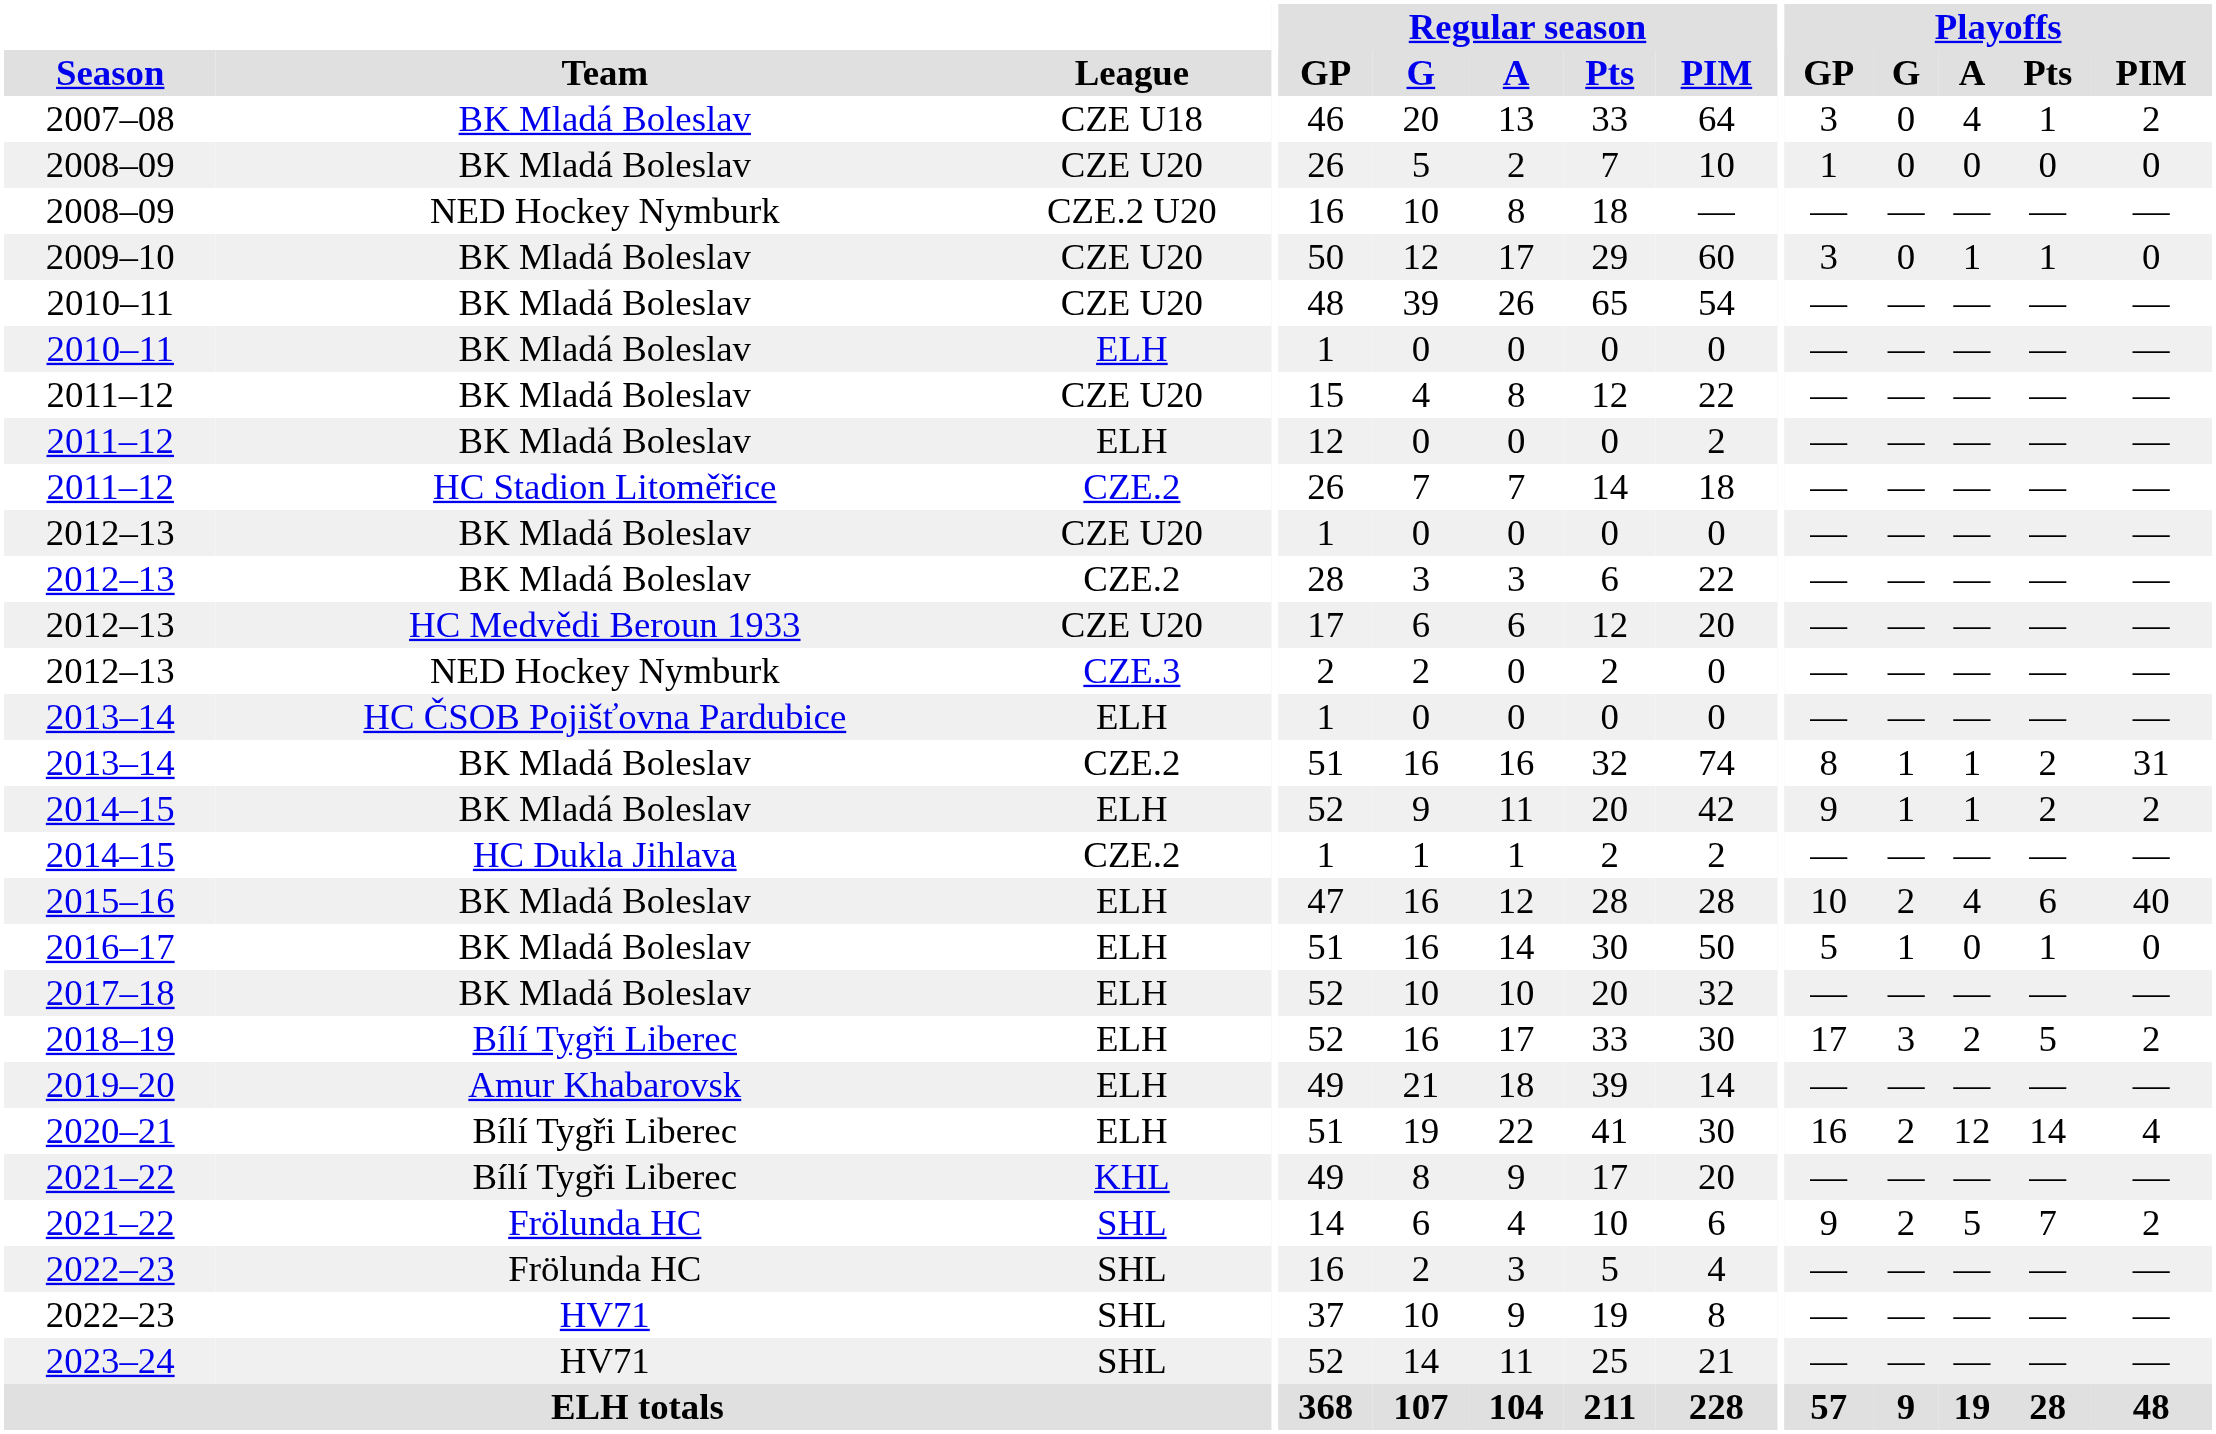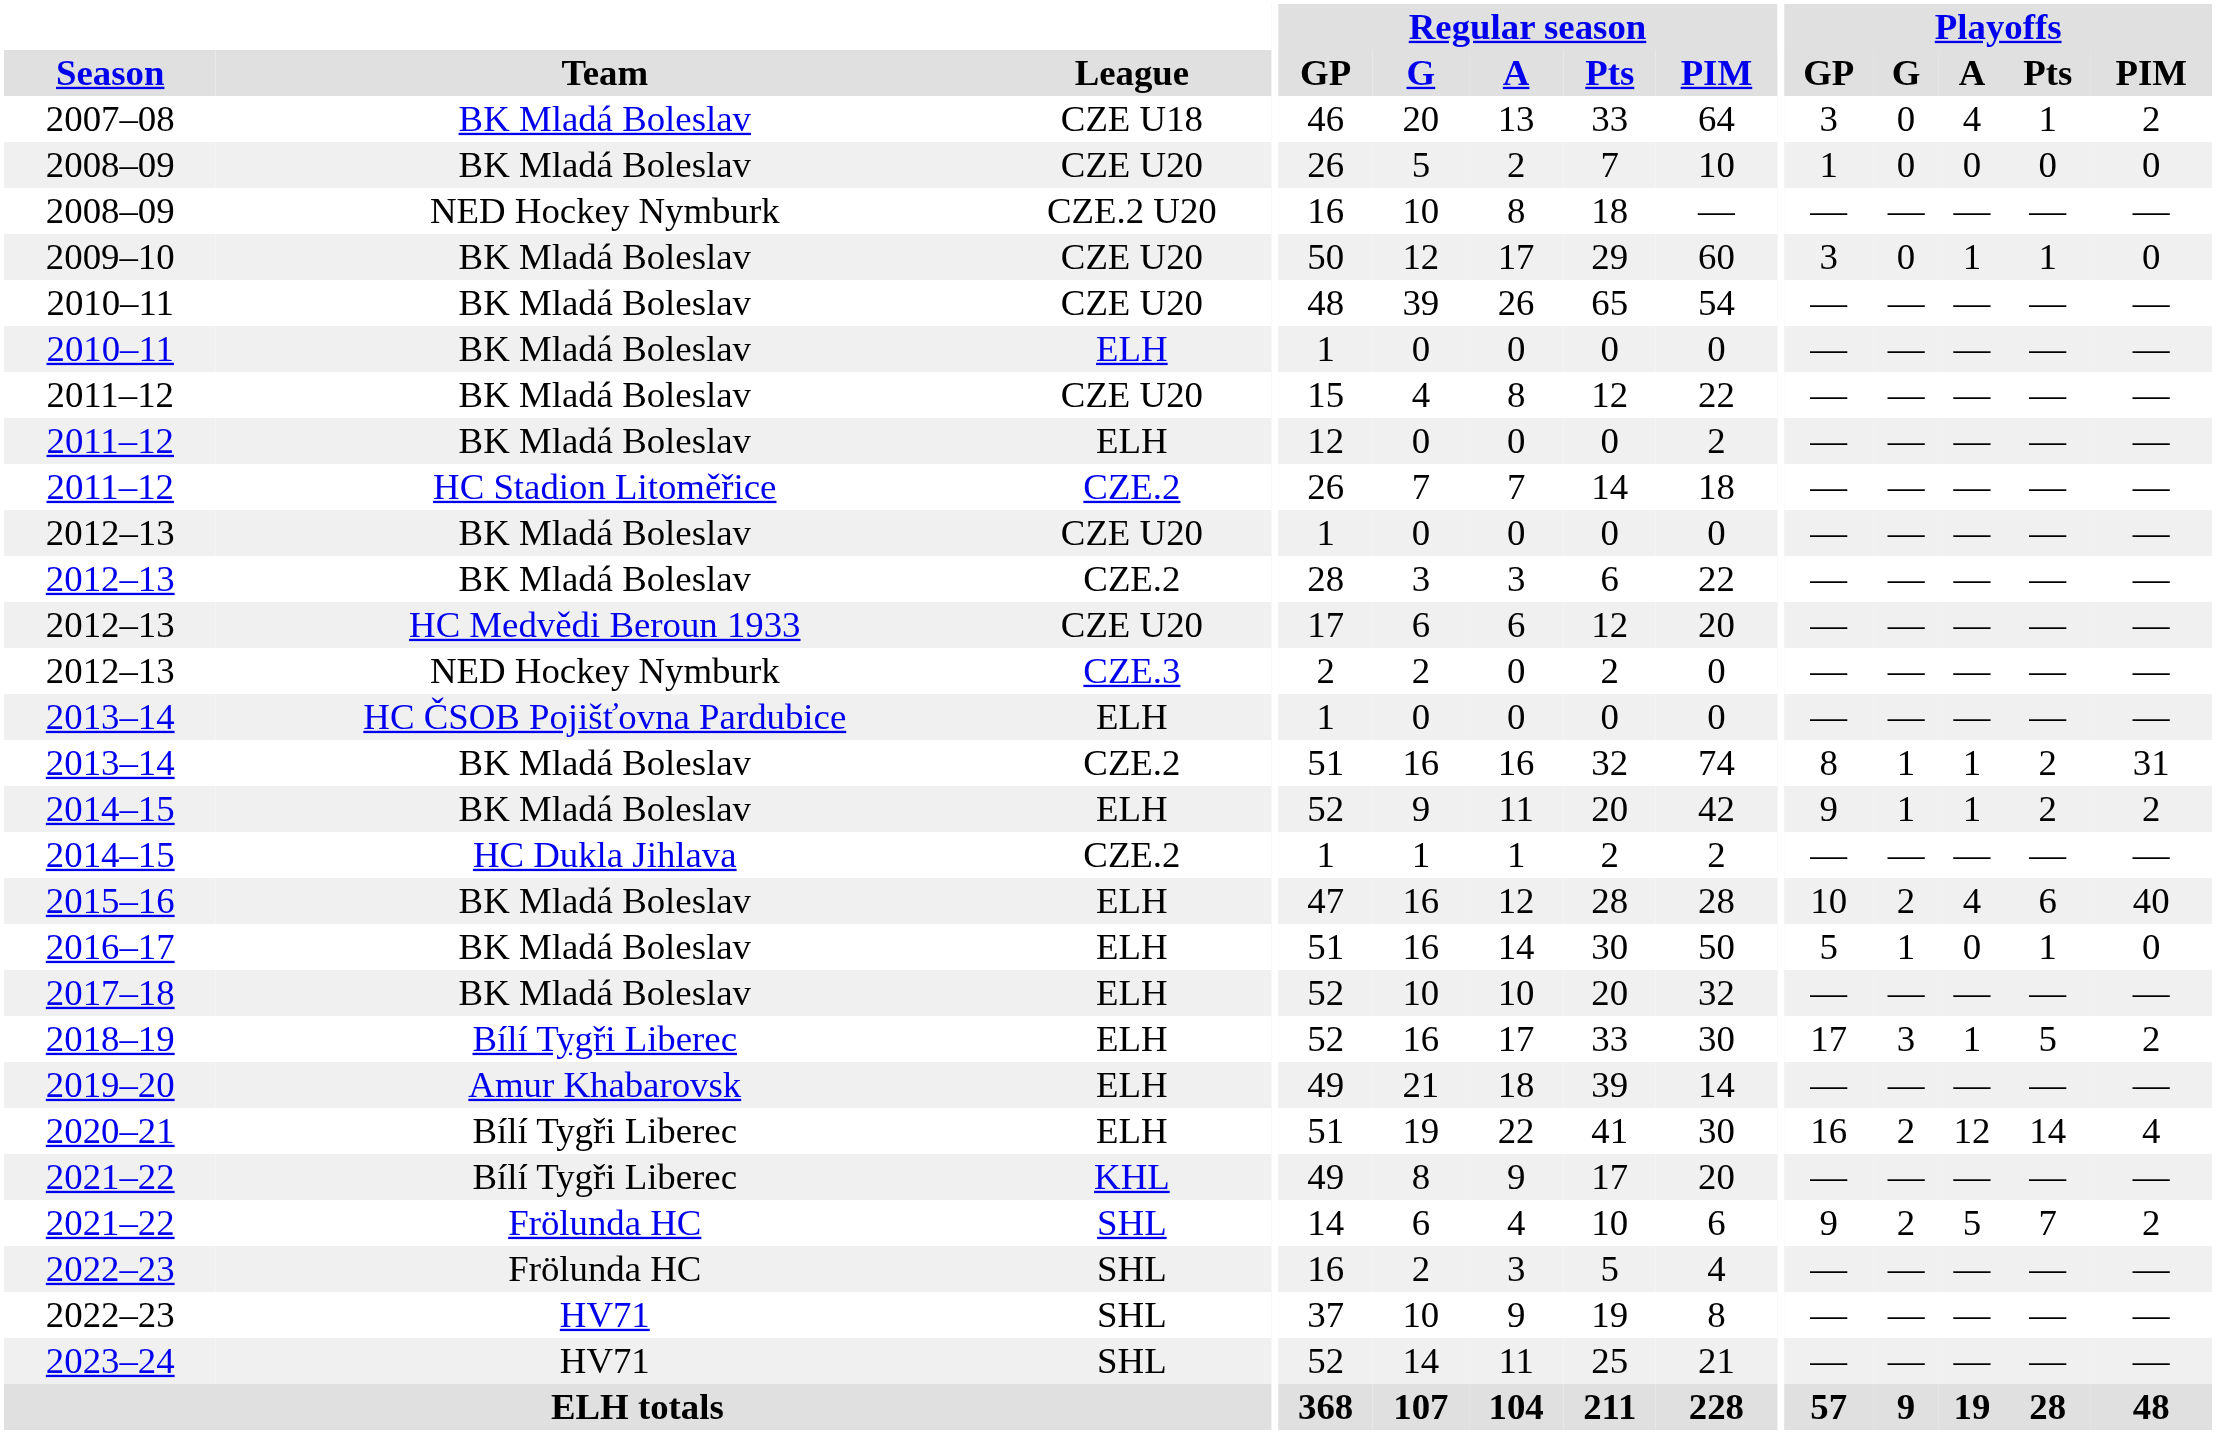 <table border="0" cellpadding="1" cellspacing="0" style="text-align:center; width:60em">
 <tr bgcolor="#e0e0e0">
 <th colspan="3" bgcolor="#ffffff"></th>
 <th rowspan="99" bgcolor="#ffffff"></th>
 <th colspan="5"><a href='#'>Regular season</a></th>
 <th rowspan="99" bgcolor="#ffffff"></th>
 <th colspan="5"><a href='#'>Playoffs</a></th>
 </tr>
 <tr bgcolor="#e0e0e0">
 <th><a href='#'>Season</a></th>
 <th>Team</th>
 <th>League</th>
 <th>GP</th>
 <th><a href='#'>G</a></th>
 <th><a href='#'>A</a></th>
 <th><a href='#'>Pts</a></th>
 <th><a href='#'>PIM</a></th>
 <th>GP</th>
 <th>G</th>
 <th>A</th>
 <th>Pts</th>
 <th>PIM</th>
 </tr>
 <tr>
 <td>2007–08</td>
 <td><a href='#'>BK Mladá Boleslav</a></td>
 <td>CZE U18</td>
 <td>46</td>
 <td>20</td>
 <td>13</td>
 <td>33</td>
 <td>64</td>
 <td>3</td>
 <td>0</td>
 <td>4</td>
 <td>1</td>
 <td>2</td>
 </tr>
 <tr bgcolor="#f0f0f0">
 <td>2008–09</td>
 <td>BK Mladá Boleslav</td>
 <td>CZE U20</td>
 <td>26</td>
 <td>5</td>
 <td>2</td>
 <td>7</td>
 <td>10</td>
 <td>1</td>
 <td>0</td>
 <td>0</td>
 <td>0</td>
 <td>0</td>
 </tr>
 <tr>
 <td>2008–09</td>
 <td>NED Hockey Nymburk</td>
 <td>CZE.2 U20</td>
 <td>16</td>
 <td>10</td>
 <td>8</td>
 <td>18</td>
 <td>—</td>
 <td>—</td>
 <td>—</td>
 <td>—</td>
 <td>—</td>
 <td>—</td>
 </tr>
 <tr bgcolor="#f0f0f0">
 <td>2009–10</td>
 <td>BK Mladá Boleslav</td>
 <td>CZE U20</td>
 <td>50</td>
 <td>12</td>
 <td>17</td>
 <td>29</td>
 <td>60</td>
 <td>3</td>
 <td>0</td>
 <td>1</td>
 <td>1</td>
 <td>0</td>
 </tr>
 <tr>
 <td>2010–11</td>
 <td>BK Mladá Boleslav</td>
 <td>CZE U20</td>
 <td>48</td>
 <td>39</td>
 <td>26</td>
 <td>65</td>
 <td>54</td>
 <td>—</td>
 <td>—</td>
 <td>—</td>
 <td>—</td>
 <td>—</td>
 </tr>
 <tr bgcolor="#f0f0f0">
 <td><a href='#'>2010–11</a></td>
 <td>BK Mladá Boleslav</td>
 <td><a href='#'>ELH</a></td>
 <td>1</td>
 <td>0</td>
 <td>0</td>
 <td>0</td>
 <td>0</td>
 <td>—</td>
 <td>—</td>
 <td>—</td>
 <td>—</td>
 <td>—</td>
 </tr>
 <tr>
 <td>2011–12</td>
 <td>BK Mladá Boleslav</td>
 <td>CZE U20</td>
 <td>15</td>
 <td>4</td>
 <td>8</td>
 <td>12</td>
 <td>22</td>
 <td>—</td>
 <td>—</td>
 <td>—</td>
 <td>—</td>
 <td>—</td>
 </tr>
 <tr bgcolor="#f0f0f0">
 <td><a href='#'>2011–12</a></td>
 <td>BK Mladá Boleslav</td>
 <td>ELH</td>
 <td>12</td>
 <td>0</td>
 <td>0</td>
 <td>0</td>
 <td>2</td>
 <td>—</td>
 <td>—</td>
 <td>—</td>
 <td>—</td>
 <td>—</td>
 </tr>
 <tr>
 <td><a href='#'>2011–12</a></td>
 <td><a href='#'>HC Stadion Litoměřice</a></td>
 <td><a href='#'>CZE.2</a></td>
 <td>26</td>
 <td>7</td>
 <td>7</td>
 <td>14</td>
 <td>18</td>
 <td>—</td>
 <td>—</td>
 <td>—</td>
 <td>—</td>
 <td>—</td>
 </tr>
 <tr bgcolor="#f0f0f0">
 <td>2012–13</td>
 <td>BK Mladá Boleslav</td>
 <td>CZE U20</td>
 <td>1</td>
 <td>0</td>
 <td>0</td>
 <td>0</td>
 <td>0</td>
 <td>—</td>
 <td>—</td>
 <td>—</td>
 <td>—</td>
 <td>—</td>
 </tr>
 <tr>
 <td><a href='#'>2012–13</a></td>
 <td>BK Mladá Boleslav</td>
 <td>CZE.2</td>
 <td>28</td>
 <td>3</td>
 <td>3</td>
 <td>6</td>
 <td>22</td>
 <td>—</td>
 <td>—</td>
 <td>—</td>
 <td>—</td>
 <td>—</td>
 </tr>
 <tr bgcolor="#f0f0f0">
 <td>2012–13</td>
 <td><a href='#'>HC Medvědi Beroun 1933</a></td>
 <td>CZE U20</td>
 <td>17</td>
 <td>6</td>
 <td>6</td>
 <td>12</td>
 <td>20</td>
 <td>—</td>
 <td>—</td>
 <td>—</td>
 <td>—</td>
 <td>—</td>
 </tr>
 <tr>
 <td>2012–13</td>
 <td>NED Hockey Nymburk</td>
 <td><a href='#'>CZE.3</a></td>
 <td>2</td>
 <td>2</td>
 <td>0</td>
 <td>2</td>
 <td>0</td>
 <td>—</td>
 <td>—</td>
 <td>—</td>
 <td>—</td>
 <td>—</td>
 </tr>
 <tr bgcolor="#f0f0f0">
 <td><a href='#'>2013–14</a></td>
 <td><a href='#'>HC ČSOB Pojišťovna Pardubice</a></td>
 <td>ELH</td>
 <td>1</td>
 <td>0</td>
 <td>0</td>
 <td>0</td>
 <td>0</td>
 <td>—</td>
 <td>—</td>
 <td>—</td>
 <td>—</td>
 <td>—</td>
 </tr>
 <tr>
 <td><a href='#'>2013–14</a></td>
 <td>BK Mladá Boleslav</td>
 <td>CZE.2</td>
 <td>51</td>
 <td>16</td>
 <td>16</td>
 <td>32</td>
 <td>74</td>
 <td>8</td>
 <td>1</td>
 <td>1</td>
 <td>2</td>
 <td>31</td>
 </tr>
 <tr bgcolor="#f0f0f0">
 <td><a href='#'>2014–15</a></td>
 <td>BK Mladá Boleslav</td>
 <td>ELH</td>
 <td>52</td>
 <td>9</td>
 <td>11</td>
 <td>20</td>
 <td>42</td>
 <td>9</td>
 <td>1</td>
 <td>1</td>
 <td>2</td>
 <td>2</td>
 </tr>
 <tr>
 <td><a href='#'>2014–15</a></td>
 <td><a href='#'>HC Dukla Jihlava</a></td>
 <td>CZE.2</td>
 <td>1</td>
 <td>1</td>
 <td>1</td>
 <td>2</td>
 <td>2</td>
 <td>—</td>
 <td>—</td>
 <td>—</td>
 <td>—</td>
 <td>—</td>
 </tr>
 <tr bgcolor="#f0f0f0">
 <td><a href='#'>2015–16</a></td>
 <td>BK Mladá Boleslav</td>
 <td>ELH</td>
 <td>47</td>
 <td>16</td>
 <td>12</td>
 <td>28</td>
 <td>28</td>
 <td>10</td>
 <td>2</td>
 <td>4</td>
 <td>6</td>
 <td>40</td>
 </tr>
 <tr>
 <td><a href='#'>2016–17</a></td>
 <td>BK Mladá Boleslav</td>
 <td>ELH</td>
 <td>51</td>
 <td>16</td>
 <td>14</td>
 <td>30</td>
 <td>50</td>
 <td>5</td>
 <td>1</td>
 <td>0</td>
 <td>1</td>
 <td>0</td>
 </tr>
 <tr bgcolor="#f0f0f0">
 <td><a href='#'>2017–18</a></td>
 <td>BK Mladá Boleslav</td>
 <td>ELH</td>
 <td>52</td>
 <td>10</td>
 <td>10</td>
 <td>20</td>
 <td>32</td>
 <td>—</td>
 <td>—</td>
 <td>—</td>
 <td>—</td>
 <td>—</td>
 </tr>
 <tr>
 <td><a href='#'>2018–19</a></td>
 <td><a href='#'>Bílí Tygři Liberec</a></td>
 <td>ELH</td>
 <td>52</td>
 <td>16</td>
 <td>17</td>
 <td>33</td>
 <td>30</td>
 <td>17</td>
 <td>3</td>
-<td>2</td>
+<td>1</td>
 <td>5</td>
 <td>2</td>
 </tr>
 <tr bgcolor="#f0f0f0">
 <td><a href='#'>2019–20</a></td>
 <td><a href='#'>Amur Khabarovsk</a></td>
 <td>ELH</td>
 <td>49</td>
 <td>21</td>
 <td>18</td>
 <td>39</td>
 <td>14</td>
 <td>—</td>
 <td>—</td>
 <td>—</td>
 <td>—</td>
 <td>—</td>
 </tr>
 <tr>
 <td><a href='#'>2020–21</a></td>
 <td>Bílí Tygři Liberec</td>
 <td>ELH</td>
 <td>51</td>
 <td>19</td>
 <td>22</td>
 <td>41</td>
 <td>30</td>
 <td>16</td>
 <td>2</td>
 <td>12</td>
 <td>14</td>
 <td>4</td>
 </tr>
 <tr bgcolor="#f0f0f0">
 <td><a href='#'>2021–22</a></td>
 <td>Bílí Tygři Liberec</td>
 <td><a href='#'>KHL</a></td>
 <td>49</td>
 <td>8</td>
 <td>9</td>
 <td>17</td>
 <td>20</td>
 <td>—</td>
 <td>—</td>
 <td>—</td>
 <td>—</td>
 <td>—</td>
 </tr>
 <tr>
 <td><a href='#'>2021–22</a></td>
 <td><a href='#'>Frölunda HC</a></td>
 <td><a href='#'>SHL</a></td>
 <td>14</td>
 <td>6</td>
 <td>4</td>
 <td>10</td>
 <td>6</td>
 <td>9</td>
 <td>2</td>
 <td>5</td>
 <td>7</td>
 <td>2</td>
 </tr>
 <tr bgcolor="#f0f0f0">
 <td><a href='#'>2022–23</a></td>
 <td>Frölunda HC</td>
 <td>SHL</td>
 <td>16</td>
 <td>2</td>
 <td>3</td>
 <td>5</td>
 <td>4</td>
 <td>—</td>
 <td>—</td>
 <td>—</td>
 <td>—</td>
 <td>—</td>
 </tr>
 <tr>
 <td>2022–23</td>
 <td><a href='#'>HV71</a></td>
 <td>SHL</td>
 <td>37</td>
 <td>10</td>
 <td>9</td>
 <td>19</td>
 <td>8</td>
 <td>—</td>
 <td>—</td>
 <td>—</td>
 <td>—</td>
 <td>—</td>
 </tr>
 <tr bgcolor="#f0f0f0">
 <td><a href='#'>2023–24</a></td>
 <td>HV71</td>
 <td>SHL</td>
 <td>52</td>
 <td>14</td>
 <td>11</td>
 <td>25</td>
 <td>21</td>
 <td>—</td>
 <td>—</td>
 <td>—</td>
 <td>—</td>
 <td>—</td>
 </tr>
 <tr bgcolor="#e0e0e0">
 <th colspan="3">ELH totals</th>
 <th>368</th>
 <th>107</th>
 <th>104</th>
 <th>211</th>
 <th>228</th>
 <th>57</th>
 <th>9</th>
 <th>19</th>
 <th>28</th>
 <th>48</th>
 </tr>
 </table>
